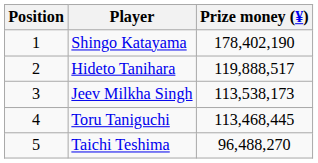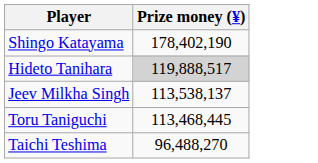 <table class="wikitable">
 <tr>
-<th>Position</th>
 <th>Player</th>
 <th>Prize money (<a href='#'>¥</a>)</th>
 </tr>
 <tr>
-<td align=center>1</td>
 <td> <a href='#'>Shingo Katayama</a></td>
 <td align=center>178,402,190</td>
 </tr>
 <tr>
-<td align=center>2</td>
 <td> <a href='#'>Hideto Tanihara</a></td>
-<td align=center>119,888,517</td>
+<td align=center style="background: lightgrey;">119,888,517</td>
 </tr>
 <tr>
-<td align=center>3</td>
 <td> <a href='#'>Jeev Milkha Singh</a></td>
-<td align=center>113,538,173</td>
+<td align=center>113,538,137</td>
 </tr>
 <tr>
-<td align=center>4</td>
 <td> <a href='#'>Toru Taniguchi</a></td>
 <td align=center>113,468,445</td>
 </tr>
 <tr>
-<td align=center>5</td>
 <td> <a href='#'>Taichi Teshima</a></td>
 <td align=center>96,488,270</td>
 </tr>
 </table>
